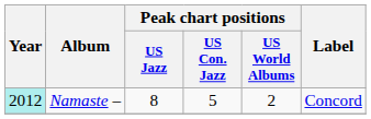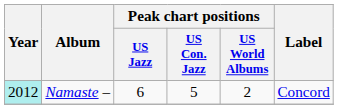 <table class="wikitable" style="text-align:center;">
 <tr>
 <th rowspan="2">Year</th>
 <th rowspan="2">Album</th>
 <th colspan="3">Peak chart positions</th>
 <th rowspan="2">Label</th>
 </tr>
 <tr style="font-size:smaller;">
 <th style="width:50px;"><a href='#'>US<br>Jazz</a><br></th>
 <th style="width:50px;"><a href='#'>US<br>Con.<br>Jazz</a><br></th>
 <th style="width:50px;"><a href='#'>US<br>World<br>Albums</a><br></th>
 </tr>
 <tr>
 <td style="background: paleturquoise;">2012</td>
 <td align="left"><em><a href='#'>Namaste</a></em> – </td>
-<td>8</td>
+<td>6</td>
 <td>5</td>
 <td>2</td>
 <td align="left"><a href='#'>Concord</a></td>
 </tr>
 <tr>
 </tr>
 </table>
